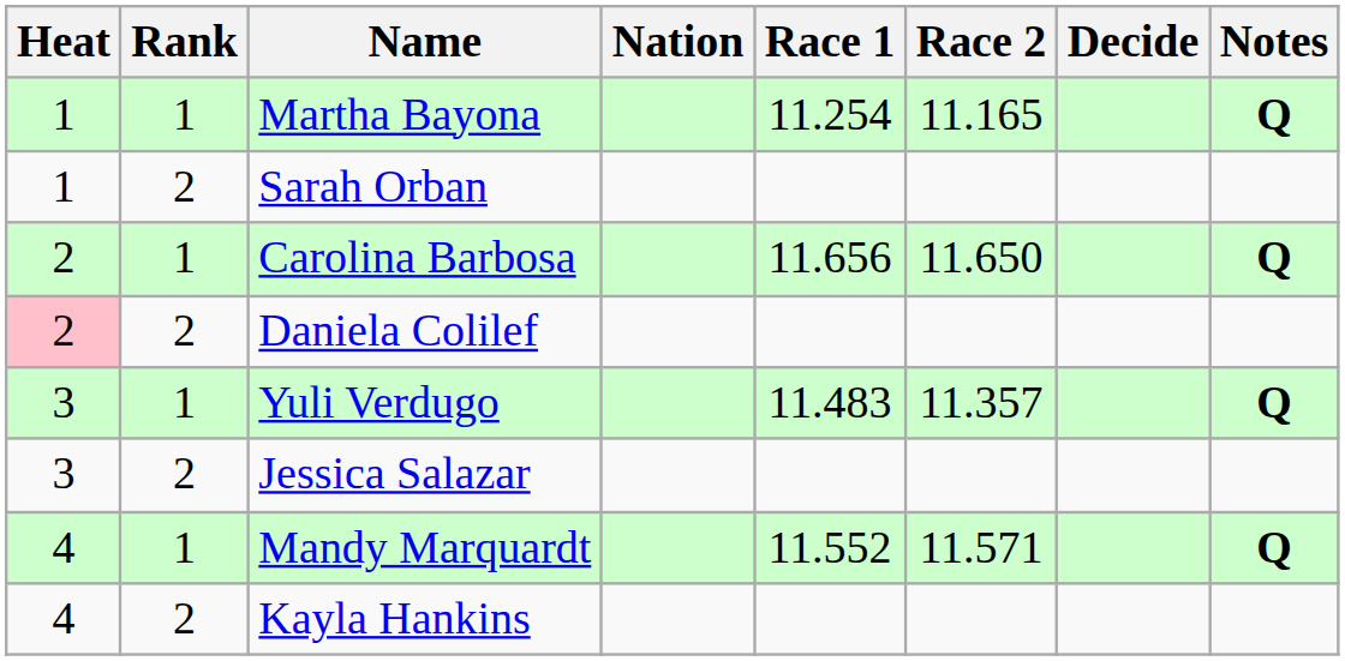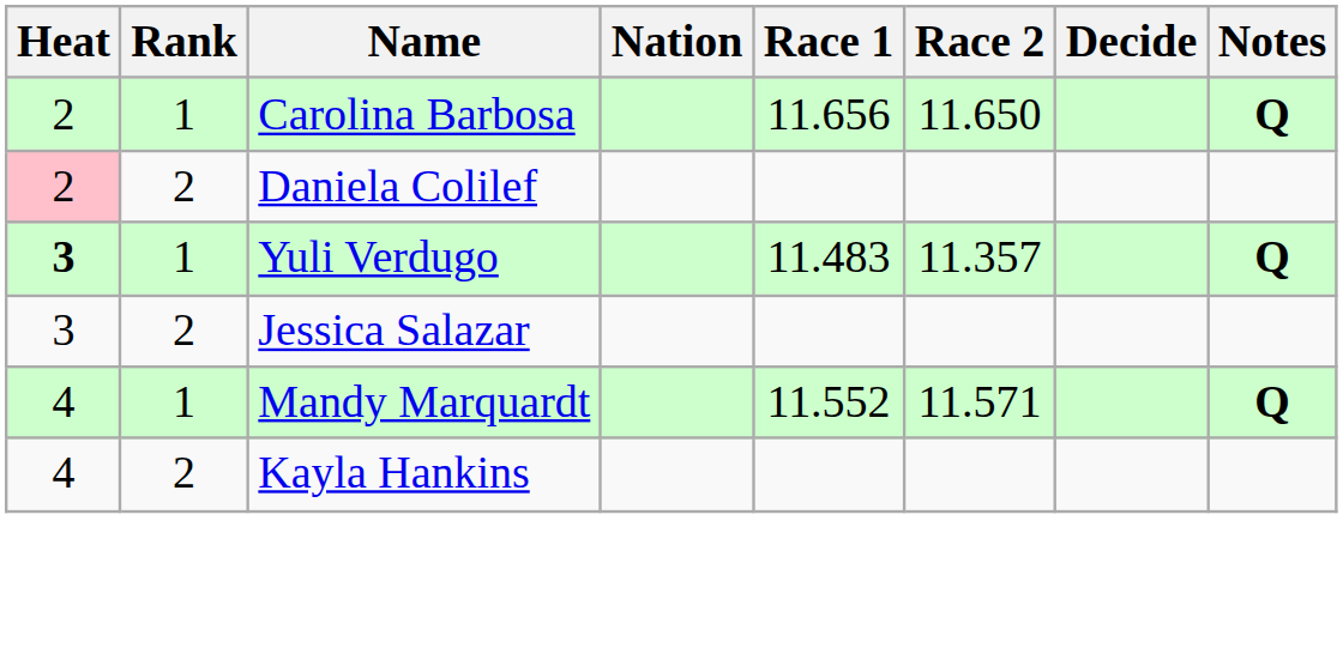 <table class="wikitable sortable" style="text-align:center">
 <tr>
 <th>Heat</th>
 <th>Rank</th>
 <th>Name</th>
 <th>Nation</th>
 <th>Race 1</th>
 <th>Race 2</th>
 <th>Decide</th>
 <th>Notes</th>
-</tr>
-<tr bgcolor=ccffcc>
-<td>1</td>
-<td>1</td>
-<td align=left><a href='#'>Martha Bayona</a></td>
-<td align=left></td>
-<td>11.254</td>
-<td>11.165</td>
-<td></td>
-<td><strong>Q</strong></td>
-</tr>
-<tr>
-<td>1</td>
-<td>2</td>
-<td align=left><a href='#'>Sarah Orban</a></td>
-<td align=left></td>
-<td></td>
-<td></td>
-<td></td>
-<td></td>
 </tr>
 <tr bgcolor=ccffcc>
 <td>2</td>
 <td>1</td>
 <td align=left><a href='#'>Carolina Barbosa</a></td>
 <td align=left></td>
 <td>11.656</td>
 <td>11.650</td>
 <td></td>
 <td><strong>Q</strong></td>
 </tr>
 <tr>
 <td style="background: pink;">2</td>
 <td>2</td>
 <td align=left><a href='#'>Daniela Colilef</a></td>
 <td align=left></td>
 <td></td>
 <td></td>
 <td></td>
 <td></td>
 </tr>
 <tr bgcolor=ccffcc>
-<td>3</td>
+<td><strong>3</strong></td>
 <td>1</td>
 <td align=left><a href='#'>Yuli Verdugo</a></td>
 <td align=left></td>
 <td>11.483</td>
 <td>11.357</td>
 <td></td>
 <td><strong>Q</strong></td>
 </tr>
 <tr>
 <td>3</td>
 <td>2</td>
 <td align=left><a href='#'>Jessica Salazar</a></td>
 <td align=left></td>
 <td></td>
 <td></td>
 <td></td>
 <td></td>
 </tr>
 <tr bgcolor=ccffcc>
 <td>4</td>
 <td>1</td>
 <td align=left><a href='#'>Mandy Marquardt</a></td>
 <td align=left></td>
 <td>11.552</td>
 <td>11.571</td>
 <td></td>
 <td><strong>Q</strong></td>
 </tr>
 <tr>
 <td>4</td>
 <td>2</td>
 <td align=left><a href='#'>Kayla Hankins</a></td>
 <td align=left></td>
 <td></td>
 <td></td>
 <td></td>
 <td></td>
 </tr>
 </table>
